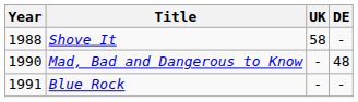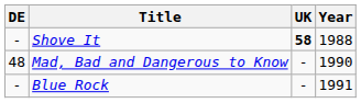 <table class="wikitable">
 <tr>
-<th>Year</th>
+<th>DE<br></th>
 <th>Title</th>
 <th>UK<br></th>
-<th>DE<br></th>
+<th>Year</th>
 </tr>
 <tr>
+<td style="text-align:center;">-</td>
+<td><em><a href='#'>Shove It</a></em></td>
+<td style="text-align:center;"><strong>58</strong></td>
 <td>1988</td>
-<td><em><a href='#'>Shove It</a></em></td>
-<td style="text-align:center;">58</td>
-<td style="text-align:center;">-</td>
 </tr>
 <tr>
-<td>1990</td>
+<td style="text-align:center;">48</td>
 <td><em><a href='#'>Mad, Bad and Dangerous to Know</a></em></td>
 <td style="text-align:center;">-</td>
-<td style="text-align:center;">48</td>
+<td>1990</td>
 </tr>
 <tr>
-<td>1991</td>
+<td style="text-align:center;">-</td>
 <td><em><a href='#'>Blue Rock</a></em></td>
 <td style="text-align:center;">-</td>
-<td style="text-align:center;">-</td>
+<td>1991</td>
 </tr>
 </table>
